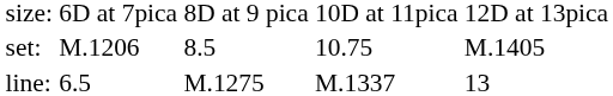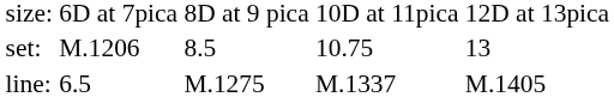 <table style="margin-left:40px;">
 <tr>
 <td>size:</td>
 <td>6D at 7pica</td>
 <td>8D at 9 pica</td>
 <td>10D at 11pica</td>
 <td>12D at 13pica</td>
 </tr>
 <tr>
 <td>set:</td>
 <td>M.1206</td>
 <td>8.5</td>
 <td>10.75</td>
-<td>M.1405</td>
+<td>13</td>
 </tr>
 <tr>
 <td>line:</td>
 <td>6.5</td>
 <td>M.1275</td>
 <td>M.1337</td>
-<td>13</td>
+<td>M.1405</td>
 </tr>
 </table>
